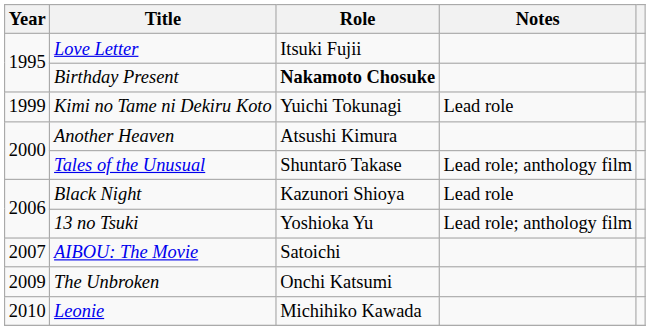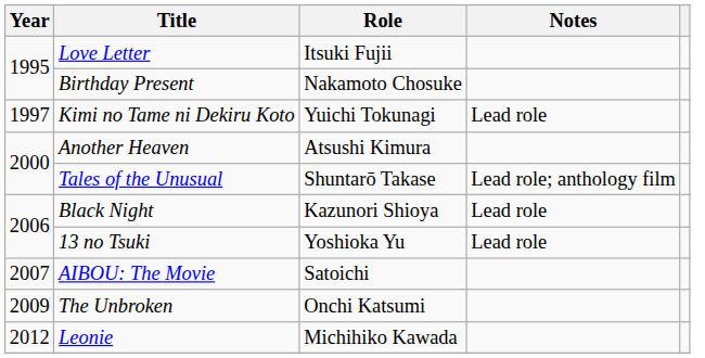 <table class="wikitable">
 <tr>
 <th>Year</th>
 <th>Title</th>
 <th>Role</th>
 <th class="unsortable">Notes</th>
 <th class="unsortable"></th>
 </tr>
 <tr>
 <td rowspan="2">1995</td>
 <td><em><a href='#'>Love Letter</a></em></td>
 <td>Itsuki Fujii</td>
 <td></td>
 <td></td>
 </tr>
 <tr>
 <td><em>Birthday Present</em></td>
-<td><strong>Nakamoto Chosuke</strong></td>
+<td>Nakamoto Chosuke</td>
 <td></td>
 <td></td>
 </tr>
 <tr>
-<td>1999</td>
+<td>1997</td>
 <td><em>Kimi no Tame ni Dekiru Koto</em></td>
 <td>Yuichi Tokunagi</td>
 <td>Lead role</td>
 <td></td>
 </tr>
 <tr>
 <td rowspan=2>2000</td>
 <td><em>Another Heaven</em></td>
 <td>Atsushi Kimura</td>
 <td></td>
 <td></td>
 </tr>
 <tr>
 <td><em><a href='#'>Tales of the Unusual</a></em></td>
 <td>Shuntarō Takase</td>
 <td>Lead role; anthology film</td>
 <td></td>
 </tr>
 <tr>
 <td rowspan=2>2006</td>
 <td><em>Black Night</em></td>
 <td>Kazunori Shioya</td>
 <td>Lead role</td>
 <td></td>
 </tr>
 <tr>
 <td><em>13 no Tsuki</em></td>
 <td>Yoshioka Yu</td>
-<td>Lead role; anthology film</td>
+<td>Lead role</td>
 <td></td>
 </tr>
 <tr>
 <td>2007</td>
 <td><em><a href='#'>AIBOU: The Movie</a></em></td>
 <td>Satoichi</td>
 <td></td>
 <td></td>
 </tr>
 <tr>
 <td>2009</td>
 <td><em>The Unbroken</em></td>
 <td>Onchi Katsumi</td>
 <td></td>
 <td></td>
 </tr>
 <tr>
-<td>2010</td>
+<td>2012</td>
 <td><em><a href='#'>Leonie</a></em></td>
 <td>Michihiko Kawada</td>
 <td></td>
 <td></td>
 </tr>
 <tr>
 </tr>
 </table>
